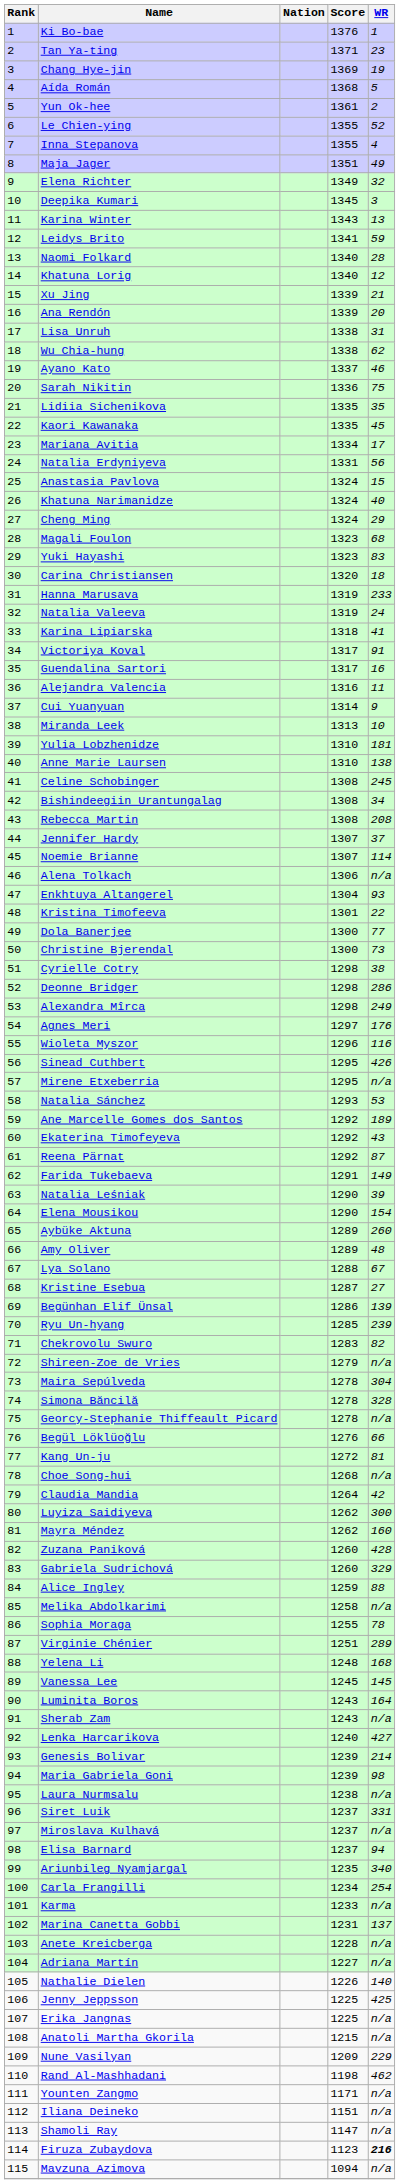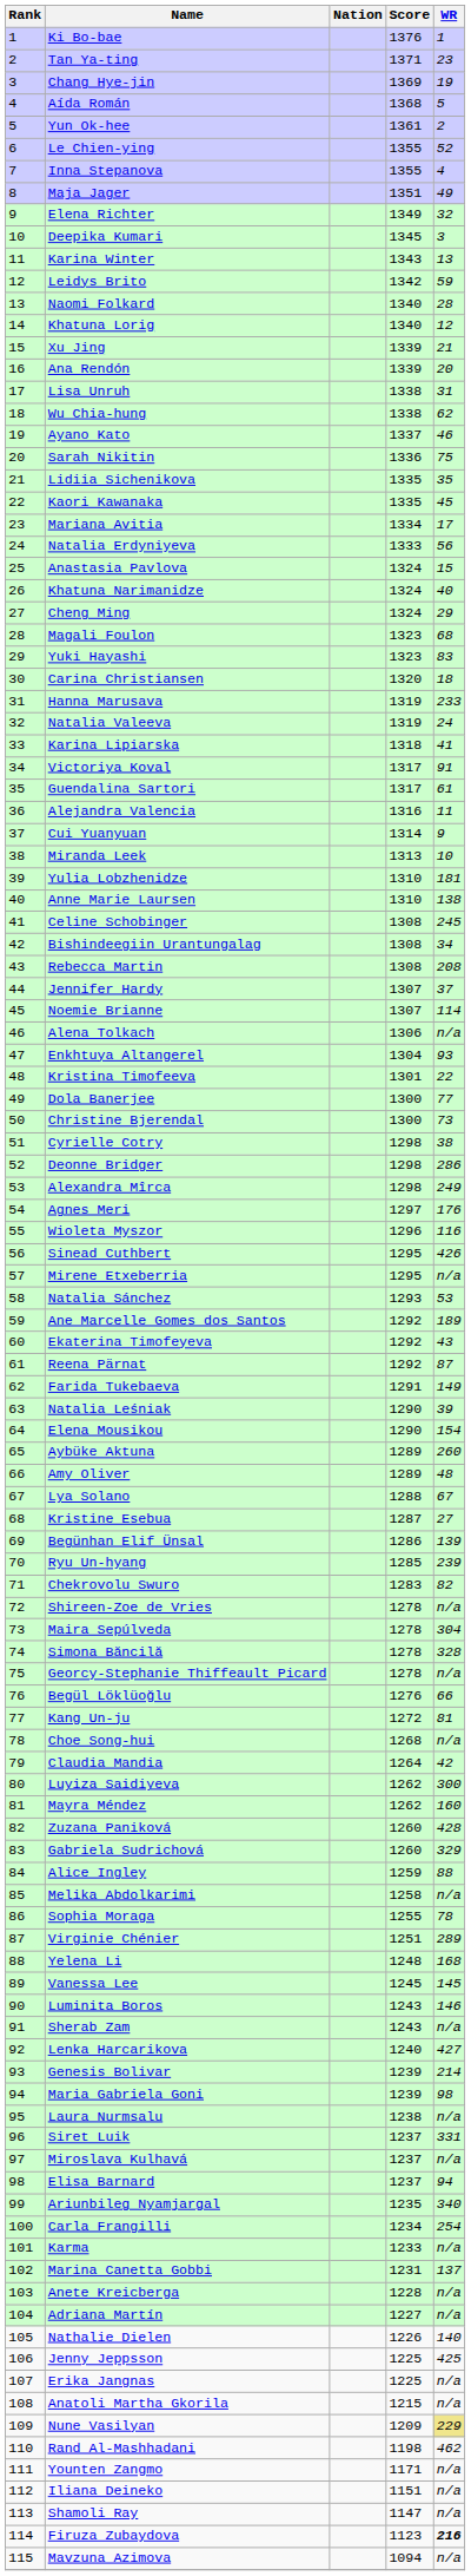 <table class="wikitable sortable" style="font-size:95%;">
 <tr>
 <th>Rank</th>
 <th>Name</th>
 <th>Nation</th>
 <th>Score</th>
 <th><a href='#'>WR</a></th>
 </tr>
 <tr style="background:#ccccff;">
 <td>1</td>
 <td><a href='#'>Ki Bo-bae</a></td>
 <td></td>
 <td>1376</td>
 <td><em>1</em></td>
 </tr>
 <tr style="background:#ccccff;">
 <td>2</td>
 <td><a href='#'>Tan Ya-ting</a></td>
 <td></td>
 <td>1371</td>
 <td><em>23</em></td>
 </tr>
 <tr style="background:#ccccff;">
 <td>3</td>
 <td><a href='#'>Chang Hye-jin</a></td>
 <td></td>
 <td>1369</td>
 <td><em>19</em></td>
 </tr>
 <tr style="background:#ccccff;">
 <td>4</td>
 <td><a href='#'>Aída Román</a></td>
 <td></td>
 <td>1368</td>
 <td><em>5</em></td>
 </tr>
 <tr style="background:#ccccff;">
 <td>5</td>
 <td><a href='#'>Yun Ok-hee</a></td>
 <td></td>
 <td>1361</td>
 <td><em>2</em></td>
 </tr>
 <tr style="background:#ccccff;">
 <td>6</td>
 <td><a href='#'>Le Chien-ying</a></td>
 <td></td>
 <td>1355</td>
 <td><em>52</em></td>
 </tr>
 <tr style="background:#ccccff;">
 <td>7</td>
 <td><a href='#'>Inna Stepanova</a></td>
 <td></td>
 <td>1355</td>
 <td><em>4</em></td>
 </tr>
 <tr style="background:#ccccff;">
 <td>8</td>
 <td><a href='#'>Maja Jager</a></td>
 <td></td>
 <td>1351</td>
 <td><em>49</em></td>
 </tr>
 <tr style="background:#ccffcc;">
 <td>9</td>
 <td><a href='#'>Elena Richter</a></td>
 <td></td>
 <td>1349</td>
 <td><em>32</em></td>
 </tr>
 <tr style="background:#ccffcc;">
 <td>10</td>
 <td><a href='#'>Deepika Kumari</a></td>
 <td></td>
 <td>1345</td>
 <td><em>3</em></td>
 </tr>
 <tr style="background:#ccffcc;">
 <td>11</td>
 <td><a href='#'>Karina Winter</a></td>
 <td></td>
 <td>1343</td>
 <td><em>13</em></td>
 </tr>
 <tr style="background:#ccffcc;">
 <td>12</td>
 <td><a href='#'>Leidys Brito</a></td>
 <td></td>
-<td>1341</td>
+<td>1342</td>
 <td><em>59</em></td>
 </tr>
 <tr style="background:#ccffcc;">
 <td>13</td>
 <td><a href='#'>Naomi Folkard</a></td>
 <td></td>
 <td>1340</td>
 <td><em>28</em></td>
 </tr>
 <tr style="background:#ccffcc;">
 <td>14</td>
 <td><a href='#'>Khatuna Lorig</a></td>
 <td></td>
 <td>1340</td>
 <td><em>12</em></td>
 </tr>
 <tr style="background:#ccffcc;">
 <td>15</td>
 <td><a href='#'>Xu Jing</a></td>
 <td></td>
 <td>1339</td>
 <td><em>21</em></td>
 </tr>
 <tr style="background:#ccffcc;">
 <td>16</td>
 <td><a href='#'>Ana Rendón</a></td>
 <td></td>
 <td>1339</td>
 <td><em>20</em></td>
 </tr>
 <tr style="background:#ccffcc;">
 <td>17</td>
 <td><a href='#'>Lisa Unruh</a></td>
 <td></td>
 <td>1338</td>
 <td><em>31</em></td>
 </tr>
 <tr style="background:#ccffcc;">
 <td>18</td>
 <td><a href='#'>Wu Chia-hung</a></td>
 <td></td>
 <td>1338</td>
 <td><em>62</em></td>
 </tr>
 <tr style="background:#ccffcc;">
 <td>19</td>
 <td><a href='#'>Ayano Kato</a></td>
 <td></td>
 <td>1337</td>
 <td><em>46</em></td>
 </tr>
 <tr style="background:#ccffcc;">
 <td>20</td>
 <td><a href='#'>Sarah Nikitin</a></td>
 <td></td>
 <td>1336</td>
 <td><em>75</em></td>
 </tr>
 <tr style="background:#ccffcc;">
 <td>21</td>
 <td><a href='#'>Lidiia Sichenikova</a></td>
 <td></td>
 <td>1335</td>
 <td><em>35</em></td>
 </tr>
 <tr style="background:#ccffcc;">
 <td>22</td>
 <td><a href='#'>Kaori Kawanaka</a></td>
 <td></td>
 <td>1335</td>
 <td><em>45</em></td>
 </tr>
 <tr style="background:#ccffcc;">
 <td>23</td>
 <td><a href='#'>Mariana Avitia</a></td>
 <td></td>
 <td>1334</td>
 <td><em>17</em></td>
 </tr>
 <tr style="background:#ccffcc;">
 <td>24</td>
 <td><a href='#'>Natalia Erdyniyeva</a></td>
 <td></td>
-<td>1331</td>
+<td>1333</td>
 <td><em>56</em></td>
 </tr>
 <tr style="background:#ccffcc;">
 <td>25</td>
 <td><a href='#'>Anastasia Pavlova</a></td>
 <td></td>
 <td>1324</td>
 <td><em>15</em></td>
 </tr>
 <tr style="background:#ccffcc;">
 <td>26</td>
 <td><a href='#'>Khatuna Narimanidze</a></td>
 <td></td>
 <td>1324</td>
 <td><em>40</em></td>
 </tr>
 <tr style="background:#ccffcc;">
 <td>27</td>
 <td><a href='#'>Cheng Ming</a></td>
 <td></td>
 <td>1324</td>
 <td><em>29</em></td>
 </tr>
 <tr style="background:#ccffcc;">
 <td>28</td>
 <td><a href='#'>Magali Foulon</a></td>
 <td></td>
 <td>1323</td>
 <td><em>68</em></td>
 </tr>
 <tr style="background:#ccffcc;">
 <td>29</td>
 <td><a href='#'>Yuki Hayashi</a></td>
 <td></td>
 <td>1323</td>
 <td><em>83</em></td>
 </tr>
 <tr style="background:#ccffcc;">
 <td>30</td>
 <td><a href='#'>Carina Christiansen</a></td>
 <td></td>
 <td>1320</td>
 <td><em>18</em></td>
 </tr>
 <tr style="background:#ccffcc;">
 <td>31</td>
 <td><a href='#'>Hanna Marusava</a></td>
 <td></td>
 <td>1319</td>
 <td><em>233</em></td>
 </tr>
 <tr style="background:#ccffcc;">
 <td>32</td>
 <td><a href='#'>Natalia Valeeva</a></td>
 <td></td>
 <td>1319</td>
 <td><em>24</em></td>
 </tr>
 <tr style="background:#ccffcc;">
 <td>33</td>
 <td><a href='#'>Karina Lipiarska</a></td>
 <td></td>
 <td>1318</td>
 <td><em>41</em></td>
 </tr>
 <tr style="background:#ccffcc;">
 <td>34</td>
 <td><a href='#'>Victoriya Koval</a></td>
 <td></td>
 <td>1317</td>
 <td><em>91</em></td>
 </tr>
 <tr style="background:#ccffcc;">
 <td>35</td>
 <td><a href='#'>Guendalina Sartori</a></td>
 <td></td>
 <td>1317</td>
-<td><em>16</em></td>
+<td><em>61</em></td>
 </tr>
 <tr style="background:#ccffcc;">
 <td>36</td>
 <td><a href='#'>Alejandra Valencia</a></td>
 <td></td>
 <td>1316</td>
 <td><em>11</em></td>
 </tr>
 <tr style="background:#ccffcc;">
 <td>37</td>
 <td><a href='#'>Cui Yuanyuan</a></td>
 <td></td>
 <td>1314</td>
 <td><em>9</em></td>
 </tr>
 <tr style="background:#ccffcc;">
 <td>38</td>
 <td><a href='#'>Miranda Leek</a></td>
 <td></td>
 <td>1313</td>
 <td><em>10</em></td>
 </tr>
 <tr style="background:#ccffcc;">
 <td>39</td>
 <td><a href='#'>Yulia Lobzhenidze</a></td>
 <td></td>
 <td>1310</td>
 <td><em>181</em></td>
 </tr>
 <tr style="background:#ccffcc;">
 <td>40</td>
 <td><a href='#'>Anne Marie Laursen</a></td>
 <td></td>
 <td>1310</td>
 <td><em>138</em></td>
 </tr>
 <tr style="background:#ccffcc;">
 <td>41</td>
 <td><a href='#'>Celine Schobinger</a></td>
 <td></td>
 <td>1308</td>
 <td><em>245</em></td>
 </tr>
 <tr style="background:#ccffcc;">
 <td>42</td>
 <td><a href='#'>Bishindeegiin Urantungalag</a></td>
 <td></td>
 <td>1308</td>
 <td><em>34</em></td>
 </tr>
 <tr style="background:#ccffcc;">
 <td>43</td>
 <td><a href='#'>Rebecca Martin</a></td>
 <td></td>
 <td>1308</td>
 <td><em>208</em></td>
 </tr>
 <tr style="background:#ccffcc;">
 <td>44</td>
 <td><a href='#'>Jennifer Hardy</a></td>
 <td></td>
 <td>1307</td>
 <td><em>37</em></td>
 </tr>
 <tr style="background:#ccffcc;">
 <td>45</td>
 <td><a href='#'>Noemie Brianne</a></td>
 <td></td>
 <td>1307</td>
 <td><em>114</em></td>
 </tr>
 <tr style="background:#ccffcc;">
 <td>46</td>
 <td><a href='#'>Alena Tolkach</a></td>
 <td></td>
 <td>1306</td>
 <td><em>n/a</em></td>
 </tr>
 <tr style="background:#ccffcc;">
 <td>47</td>
 <td><a href='#'>Enkhtuya Altangerel</a></td>
 <td></td>
 <td>1304</td>
 <td><em>93</em></td>
 </tr>
 <tr style="background:#ccffcc;">
 <td>48</td>
 <td><a href='#'>Kristina Timofeeva</a></td>
 <td></td>
 <td>1301</td>
 <td><em>22</em></td>
 </tr>
 <tr style="background:#ccffcc;">
 <td>49</td>
 <td><a href='#'>Dola Banerjee</a></td>
 <td></td>
 <td>1300</td>
 <td><em>77</em></td>
 </tr>
 <tr style="background:#ccffcc;">
 <td>50</td>
 <td><a href='#'>Christine Bjerendal</a></td>
 <td></td>
 <td>1300</td>
 <td><em>73</em></td>
 </tr>
 <tr style="background:#ccffcc;">
 <td>51</td>
 <td><a href='#'>Cyrielle Cotry</a></td>
 <td></td>
 <td>1298</td>
 <td><em>38</em></td>
 </tr>
 <tr style="background:#ccffcc;">
 <td>52</td>
 <td><a href='#'>Deonne Bridger</a></td>
 <td></td>
 <td>1298</td>
 <td><em>286</em></td>
 </tr>
 <tr style="background:#ccffcc;">
 <td>53</td>
 <td><a href='#'>Alexandra Mîrca</a></td>
 <td></td>
 <td>1298</td>
 <td><em>249</em></td>
 </tr>
 <tr style="background:#ccffcc;">
 <td>54</td>
 <td><a href='#'>Agnes Meri</a></td>
 <td></td>
 <td>1297</td>
 <td><em>176</em></td>
 </tr>
 <tr style="background:#ccffcc;">
 <td>55</td>
 <td><a href='#'>Wioleta Myszor</a></td>
 <td></td>
 <td>1296</td>
 <td><em>116</em></td>
 </tr>
 <tr style="background:#ccffcc;">
 <td>56</td>
 <td><a href='#'>Sinead Cuthbert</a></td>
 <td></td>
 <td>1295</td>
 <td><em>426</em></td>
 </tr>
 <tr style="background:#ccffcc;">
 <td>57</td>
 <td><a href='#'>Mirene Etxeberria</a></td>
 <td></td>
 <td>1295</td>
 <td><em>n/a</em></td>
 </tr>
 <tr style="background:#ccffcc;">
 <td>58</td>
 <td><a href='#'>Natalia Sánchez</a></td>
 <td></td>
 <td>1293</td>
 <td><em>53</em></td>
 </tr>
 <tr style="background:#ccffcc;">
 <td>59</td>
 <td><a href='#'>Ane Marcelle Gomes dos Santos</a></td>
 <td></td>
 <td>1292</td>
 <td><em>189</em></td>
 </tr>
 <tr style="background:#ccffcc;">
 <td>60</td>
 <td><a href='#'>Ekaterina Timofeyeva</a></td>
 <td></td>
 <td>1292</td>
 <td><em>43</em></td>
 </tr>
 <tr style="background:#ccffcc;">
 <td>61</td>
 <td><a href='#'>Reena Pärnat</a></td>
 <td></td>
 <td>1292</td>
 <td><em>87</em></td>
 </tr>
 <tr style="background:#ccffcc;">
 <td>62</td>
 <td><a href='#'>Farida Tukebaeva</a></td>
 <td></td>
 <td>1291</td>
 <td><em>149</em></td>
 </tr>
 <tr style="background:#ccffcc;">
 <td>63</td>
 <td><a href='#'>Natalia Leśniak</a></td>
 <td></td>
 <td>1290</td>
 <td><em>39</em></td>
 </tr>
 <tr style="background:#ccffcc;">
 <td>64</td>
 <td><a href='#'>Elena Mousikou</a></td>
 <td></td>
 <td>1290</td>
 <td><em>154</em></td>
 </tr>
 <tr style="background:#ccffcc;">
 <td>65</td>
 <td><a href='#'>Aybüke Aktuna</a></td>
 <td></td>
 <td>1289</td>
 <td><em>260</em></td>
 </tr>
 <tr style="background:#ccffcc;">
 <td>66</td>
 <td><a href='#'>Amy Oliver</a></td>
 <td></td>
 <td>1289</td>
 <td><em>48</em></td>
 </tr>
 <tr style="background:#ccffcc;">
 <td>67</td>
 <td><a href='#'>Lya Solano</a></td>
 <td></td>
 <td>1288</td>
 <td><em>67</em></td>
 </tr>
 <tr style="background:#ccffcc;">
 <td>68</td>
 <td><a href='#'>Kristine Esebua</a></td>
 <td></td>
 <td>1287</td>
 <td><em>27</em></td>
 </tr>
 <tr style="background:#ccffcc;">
 <td>69</td>
 <td><a href='#'>Begünhan Elif Ünsal</a></td>
 <td></td>
 <td>1286</td>
 <td><em>139</em></td>
 </tr>
 <tr style="background:#ccffcc;">
 <td>70</td>
 <td><a href='#'>Ryu Un-hyang</a></td>
 <td></td>
 <td>1285</td>
 <td><em>239</em></td>
 </tr>
 <tr style="background:#ccffcc;">
 <td>71</td>
 <td><a href='#'>Chekrovolu Swuro</a></td>
 <td></td>
 <td>1283</td>
 <td><em>82</em></td>
 </tr>
 <tr style="background:#ccffcc;">
 <td>72</td>
 <td><a href='#'>Shireen-Zoe de Vries</a></td>
 <td></td>
-<td>1279</td>
+<td>1278</td>
 <td><em>n/a</em></td>
 </tr>
 <tr style="background:#ccffcc;">
 <td>73</td>
 <td><a href='#'>Maira Sepúlveda</a></td>
 <td></td>
 <td>1278</td>
 <td><em>304</em></td>
 </tr>
 <tr style="background:#ccffcc;">
 <td>74</td>
 <td><a href='#'>Simona Băncilă</a></td>
 <td></td>
 <td>1278</td>
 <td><em>328</em></td>
 </tr>
 <tr style="background:#ccffcc;">
 <td>75</td>
 <td><a href='#'>Georcy-Stephanie Thiffeault Picard</a></td>
 <td></td>
 <td>1278</td>
 <td><em>n/a</em></td>
 </tr>
 <tr style="background:#ccffcc;">
 <td>76</td>
 <td><a href='#'>Begül Löklüoğlu</a></td>
 <td></td>
 <td>1276</td>
 <td><em>66</em></td>
 </tr>
 <tr style="background:#ccffcc;">
 <td>77</td>
 <td><a href='#'>Kang Un-ju</a></td>
 <td></td>
 <td>1272</td>
 <td><em>81</em></td>
 </tr>
 <tr style="background:#ccffcc;">
 <td>78</td>
 <td><a href='#'>Choe Song-hui</a></td>
 <td></td>
 <td>1268</td>
 <td><em>n/a</em></td>
 </tr>
 <tr style="background:#ccffcc;">
 <td>79</td>
 <td><a href='#'>Claudia Mandia</a></td>
 <td></td>
 <td>1264</td>
 <td><em>42</em></td>
 </tr>
 <tr style="background:#ccffcc;">
 <td>80</td>
 <td><a href='#'>Luyiza Saidiyeva</a></td>
 <td></td>
 <td>1262</td>
 <td><em>300</em></td>
 </tr>
 <tr style="background:#ccffcc;">
 <td>81</td>
 <td><a href='#'>Mayra Méndez</a></td>
 <td></td>
 <td>1262</td>
 <td><em>160</em></td>
 </tr>
 <tr style="background:#ccffcc;">
 <td>82</td>
 <td><a href='#'>Zuzana Paniková</a></td>
 <td></td>
 <td>1260</td>
 <td><em>428</em></td>
 </tr>
 <tr style="background:#ccffcc;">
 <td>83</td>
 <td><a href='#'>Gabriela Sudrichová</a></td>
 <td></td>
 <td>1260</td>
 <td><em>329</em></td>
 </tr>
 <tr style="background:#ccffcc;">
 <td>84</td>
 <td><a href='#'>Alice Ingley</a></td>
 <td></td>
 <td>1259</td>
 <td><em>88</em></td>
 </tr>
 <tr style="background:#ccffcc;">
 <td>85</td>
 <td><a href='#'>Melika Abdolkarimi</a></td>
 <td></td>
 <td>1258</td>
 <td><em>n/a</em></td>
 </tr>
 <tr style="background:#ccffcc;">
 <td>86</td>
 <td><a href='#'>Sophia Moraga</a></td>
 <td></td>
 <td>1255</td>
 <td><em>78</em></td>
 </tr>
 <tr style="background:#ccffcc;">
 <td>87</td>
 <td><a href='#'>Virginie Chénier</a></td>
 <td></td>
 <td>1251</td>
 <td><em>289</em></td>
 </tr>
 <tr style="background:#ccffcc;">
 <td>88</td>
 <td><a href='#'>Yelena Li</a></td>
 <td></td>
 <td>1248</td>
 <td><em>168</em></td>
 </tr>
 <tr style="background:#ccffcc;">
 <td>89</td>
 <td><a href='#'>Vanessa Lee</a></td>
 <td></td>
 <td>1245</td>
 <td><em>145</em></td>
 </tr>
 <tr style="background:#ccffcc;">
 <td>90</td>
 <td><a href='#'>Luminita Boros</a></td>
 <td></td>
 <td>1243</td>
-<td><em>164</em></td>
+<td><em>146</em></td>
 </tr>
 <tr style="background:#ccffcc;">
 <td>91</td>
 <td><a href='#'>Sherab Zam</a></td>
 <td></td>
 <td>1243</td>
 <td><em>n/a</em></td>
 </tr>
 <tr style="background:#ccffcc;">
 <td>92</td>
 <td><a href='#'>Lenka Harcarikova</a></td>
 <td></td>
 <td>1240</td>
 <td><em>427</em></td>
 </tr>
 <tr style="background:#ccffcc;">
 <td>93</td>
 <td><a href='#'>Genesis Bolivar</a></td>
 <td></td>
 <td>1239</td>
 <td><em>214</em></td>
 </tr>
 <tr style="background:#ccffcc;">
 <td>94</td>
 <td><a href='#'>Maria Gabriela Goni</a></td>
 <td></td>
 <td>1239</td>
 <td><em>98</em></td>
 </tr>
 <tr style="background:#ccffcc;">
 <td>95</td>
 <td><a href='#'>Laura Nurmsalu</a></td>
 <td></td>
 <td>1238</td>
 <td><em>n/a</em></td>
 </tr>
 <tr style="background:#ccffcc;">
 <td>96</td>
 <td><a href='#'>Siret Luik</a></td>
 <td></td>
 <td>1237</td>
 <td><em>331</em></td>
 </tr>
 <tr style="background:#ccffcc;">
 <td>97</td>
 <td><a href='#'>Miroslava Kulhavá</a></td>
 <td></td>
 <td>1237</td>
 <td><em>n/a</em></td>
 </tr>
 <tr style="background:#ccffcc;">
 <td>98</td>
 <td><a href='#'>Elisa Barnard</a></td>
 <td></td>
 <td>1237</td>
 <td><em>94</em></td>
 </tr>
 <tr style="background:#ccffcc;">
 <td>99</td>
 <td><a href='#'>Ariunbileg Nyamjargal</a></td>
 <td></td>
 <td>1235</td>
 <td><em>340</em></td>
 </tr>
 <tr style="background:#ccffcc;">
 <td>100</td>
 <td><a href='#'>Carla Frangilli</a></td>
 <td></td>
 <td>1234</td>
 <td><em>254</em></td>
 </tr>
 <tr style="background:#ccffcc;">
 <td>101</td>
 <td><a href='#'>Karma</a></td>
 <td></td>
 <td>1233</td>
 <td><em>n/a</em></td>
 </tr>
 <tr style="background:#ccffcc;">
 <td>102</td>
 <td><a href='#'>Marina Canetta Gobbi</a></td>
 <td></td>
 <td>1231</td>
 <td><em>137</em></td>
 </tr>
 <tr style="background:#ccffcc;">
 <td>103</td>
 <td><a href='#'>Anete Kreicberga</a></td>
 <td></td>
 <td>1228</td>
 <td><em>n/a</em></td>
 </tr>
 <tr style="background:#ccffcc;">
 <td>104</td>
 <td><a href='#'>Adriana Martín</a></td>
 <td></td>
 <td>1227</td>
 <td><em>n/a</em></td>
 </tr>
 <tr>
 <td>105</td>
 <td><a href='#'>Nathalie Dielen</a></td>
 <td></td>
 <td>1226</td>
 <td><em>140</em></td>
 </tr>
 <tr>
 <td>106</td>
 <td><a href='#'>Jenny Jeppsson</a></td>
 <td></td>
 <td>1225</td>
 <td><em>425</em></td>
 </tr>
 <tr>
 <td>107</td>
 <td><a href='#'>Erika Jangnas</a></td>
 <td></td>
 <td>1225</td>
 <td><em>n/a</em></td>
 </tr>
 <tr>
 <td>108</td>
 <td><a href='#'>Anatoli Martha Gkorila</a></td>
 <td></td>
 <td>1215</td>
 <td><em>n/a</em></td>
 </tr>
 <tr>
 <td>109</td>
 <td><a href='#'>Nune Vasilyan</a></td>
 <td></td>
 <td>1209</td>
-<td><em>229</em></td>
+<td style="background: khaki;"><em>229</em></td>
 </tr>
 <tr>
 <td>110</td>
 <td><a href='#'>Rand Al-Mashhadani</a></td>
 <td></td>
 <td>1198</td>
 <td><em>462</em></td>
 </tr>
 <tr>
 <td>111</td>
 <td><a href='#'>Younten Zangmo</a></td>
 <td></td>
 <td>1171</td>
 <td><em>n/a</em></td>
 </tr>
 <tr>
 <td>112</td>
 <td><a href='#'>Iliana Deineko</a></td>
 <td></td>
 <td>1151</td>
 <td><em>n/a</em></td>
 </tr>
 <tr>
 <td>113</td>
 <td><a href='#'>Shamoli Ray</a></td>
 <td></td>
 <td>1147</td>
 <td><em>n/a</em></td>
 </tr>
 <tr>
 <td>114</td>
 <td><a href='#'>Firuza Zubaydova</a></td>
 <td></td>
 <td>1123</td>
 <td><strong><em>216</em></strong></td>
 </tr>
 <tr>
 <td>115</td>
 <td><a href='#'>Mavzuna Azimova</a></td>
 <td></td>
 <td>1094</td>
 <td><em>n/a</em></td>
 </tr>
 <tr>
 </tr>
 </table>
